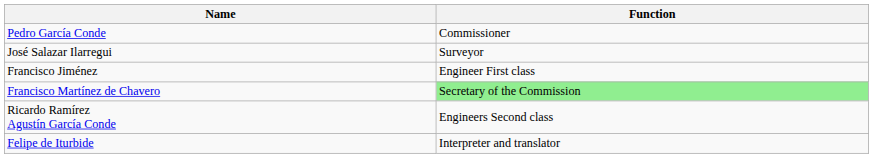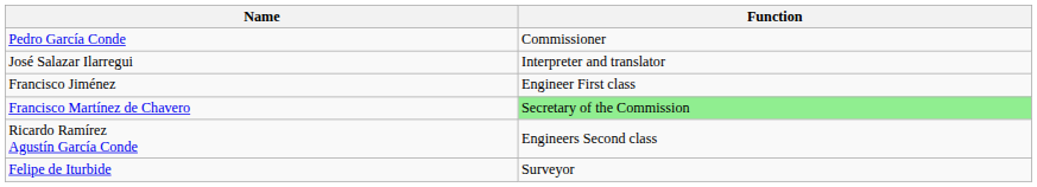 <table width = 90% class = "wikitable">
 <tr>
 <th width = 100>Name</th>
 <th width = 100>Function</th>
 </tr>
 <tr>
 <td><a href='#'>Pedro García Conde</a></td>
 <td>Commissioner</td>
 </tr>
 <tr>
 <td>José Salazar Ilarregui</td>
-<td>Surveyor</td>
+<td>Interpreter and translator</td>
 </tr>
 <tr>
 <td>Francisco Jiménez</td>
 <td>Engineer First class</td>
 </tr>
 <tr>
 <td><a href='#'>Francisco Martínez de Chavero</a></td>
 <td style="background: lightgreen;">Secretary of the Commission</td>
 </tr>
 <tr>
 <td>Ricardo Ramírez<br> <a href='#'>Agustín García Conde</a></td>
 <td>Engineers Second class</td>
 </tr>
 <tr>
 <td><a href='#'>Felipe de Iturbide</a></td>
-<td>Interpreter and translator</td>
+<td>Surveyor</td>
 </tr>
 </table>
